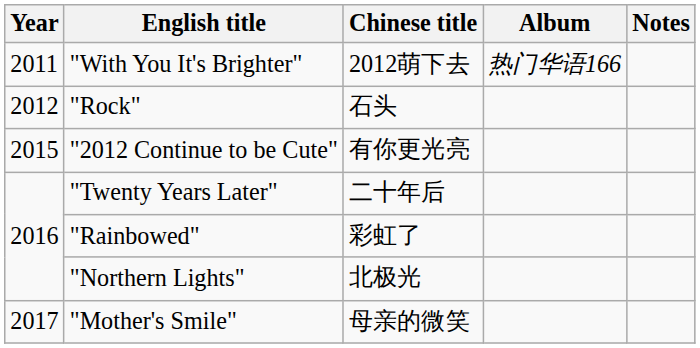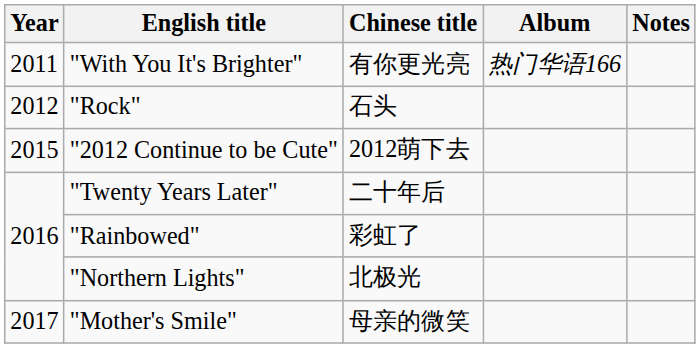 <table class="wikitable">
 <tr>
 <th>Year</th>
 <th>English title</th>
 <th>Chinese title</th>
 <th>Album</th>
 <th class="unsortable">Notes</th>
 </tr>
 <tr>
 <td>2011</td>
 <td>"With You It's Brighter"</td>
-<td>2012萌下去</td>
+<td>有你更光亮</td>
 <td><em>热门华语166</em></td>
 <td></td>
 </tr>
 <tr>
 <td>2012</td>
 <td>"Rock"</td>
 <td>石头</td>
 <td></td>
 <td></td>
 </tr>
 <tr>
 <td>2015</td>
 <td>"2012 Continue to be Cute"</td>
-<td>有你更光亮</td>
+<td>2012萌下去</td>
 <td></td>
 <td></td>
 </tr>
 <tr>
 <td rowspan=3>2016</td>
 <td>"Twenty Years Later"</td>
 <td>二十年后</td>
 <td></td>
 <td></td>
 </tr>
 <tr>
 <td>"Rainbowed"</td>
 <td>彩虹了</td>
 <td></td>
 <td></td>
 </tr>
 <tr>
 <td>"Northern Lights"</td>
 <td>北极光</td>
 <td></td>
 <td></td>
 </tr>
 <tr>
 <td>2017</td>
 <td>"Mother's Smile"</td>
 <td>母亲的微笑</td>
 <td></td>
 <td></td>
 </tr>
 </table>
